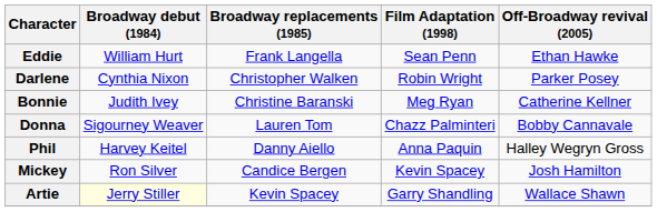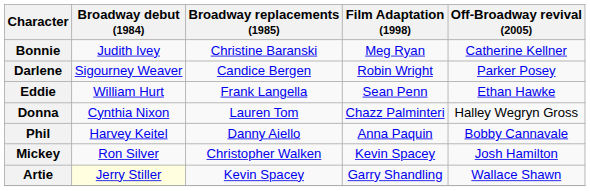 <table class="wikitable">
 <tr>
 <th rowspan="1">Character</th>
 <th>Broadway debut <br> <small> (1984) </small></th>
 <th>Broadway replacements <br> <small> (1985) </small></th>
 <th>Film Adaptation <br> <small> (1998) </small></th>
 <th>Off-Broadway revival <br> <small> (2005) </small></th>
 </tr>
 <tr>
+<th>Bonnie</th>
+<td align="center"><a href='#'>Judith Ivey</a></td>
+<td align="center"><a href='#'>Christine Baranski</a></td>
+<td align="center"><a href='#'>Meg Ryan</a></td>
+<td align="center"><a href='#'>Catherine Kellner</a></td>
+</tr>
+<tr>
+<th>Darlene</th>
+<td align="center"><a href='#'>Sigourney Weaver</a></td>
+<td align="center"><a href='#'>Candice Bergen</a></td>
+<td align="center"><a href='#'>Robin Wright</a></td>
+<td align="center"><a href='#'>Parker Posey</a></td>
+</tr>
+<tr>
 <th>Eddie</th>
 <td align="center"><a href='#'>William Hurt</a></td>
 <td align="center"><a href='#'>Frank Langella</a></td>
 <td align="center"><a href='#'>Sean Penn</a></td>
 <td align="center"><a href='#'>Ethan Hawke</a></td>
 </tr>
 <tr>
-<th>Darlene</th>
+<th>Donna</th>
 <td align="center"><a href='#'>Cynthia Nixon</a></td>
-<td align="center"><a href='#'>Christopher Walken</a></td>
-<td align="center"><a href='#'>Robin Wright</a></td>
-<td align="center"><a href='#'>Parker Posey</a></td>
-</tr>
-<tr>
-<th>Bonnie</th>
-<td align="center"><a href='#'>Judith Ivey</a></td>
-<td align="center"><a href='#'>Christine Baranski</a></td>
-<td align="center"><a href='#'>Meg Ryan</a></td>
-<td align="center"><a href='#'>Catherine Kellner</a></td>
-</tr>
-<tr>
-<th>Donna</th>
-<td align="center"><a href='#'>Sigourney Weaver</a></td>
 <td align="center"><a href='#'>Lauren Tom</a></td>
 <td align="center"><a href='#'>Chazz Palminteri</a></td>
-<td align="center"><a href='#'>Bobby Cannavale</a></td>
+<td align="center">Halley Wegryn Gross</td>
 </tr>
 <tr>
 <th>Phil</th>
 <td align="center"><a href='#'>Harvey Keitel</a></td>
 <td align="center"><a href='#'>Danny Aiello</a></td>
 <td align="center"><a href='#'>Anna Paquin</a></td>
-<td align="center">Halley Wegryn Gross</td>
+<td align="center"><a href='#'>Bobby Cannavale</a></td>
 </tr>
 <tr>
 <th>Mickey</th>
 <td align="center"><a href='#'>Ron Silver</a></td>
-<td align="center"><a href='#'>Candice Bergen</a></td>
+<td align="center"><a href='#'>Christopher Walken</a></td>
 <td align="center"><a href='#'>Kevin Spacey</a></td>
 <td align="center"><a href='#'>Josh Hamilton</a></td>
 </tr>
 <tr>
 <th>Artie</th>
 <td align="center" style="background: lightyellow;"><a href='#'>Jerry Stiller</a></td>
 <td align="center"><a href='#'>Kevin Spacey</a></td>
 <td align="center"><a href='#'>Garry Shandling</a></td>
 <td align="center"><a href='#'>Wallace Shawn</a></td>
 </tr>
 <tr>
 </tr>
 </table>
